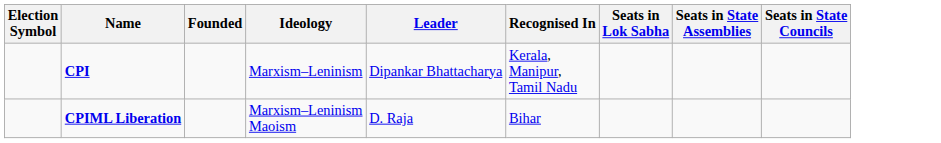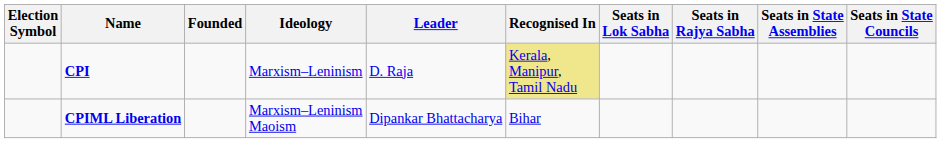 <table class="wikitable">
 <tr>
 <th>Election<br>Symbol</th>
 <th>Name</th>
 <th>Founded</th>
 <th>Ideology</th>
 <th><a href='#'>Leader</a></th>
 <th>Recognised In</th>
 <th>Seats in<br><a href='#'>Lok Sabha</a></th>
+<th>Seats in<br><a href='#'>Rajya Sabha</a></th>
 <th>Seats in <a href='#'>State<br>Assemblies</a></th>
 <th>Seats in <a href='#'>State<br>Councils</a></th>
 </tr>
 <tr>
 <td></td>
 <td><strong><a href='#'>CPI</a></strong></td>
 <td></td>
 <td><a href='#'>Marxism–Leninism</a></td>
-<td><a href='#'>Dipankar Bhattacharya</a></td>
-<td><a href='#'>Kerala</a>,<br><a href='#'>Manipur</a>,<br><a href='#'>Tamil Nadu</a></td>
+<td><a href='#'>D. Raja</a></td>
+<td style="background: khaki;"><a href='#'>Kerala</a>,<br><a href='#'>Manipur</a>,<br><a href='#'>Tamil Nadu</a></td>
+<td></td>
 <td></td>
 <td></td>
 <td></td>
 </tr>
 <tr>
 <td></td>
 <td><a href='#'><strong>CPIML Liberation</strong></a></td>
 <td></td>
 <td><a href='#'>Marxism–Leninism</a><br><a href='#'>Maoism</a></td>
-<td><a href='#'>D. Raja</a></td>
+<td><a href='#'>Dipankar Bhattacharya</a></td>
 <td><a href='#'>Bihar</a></td>
+<td></td>
 <td></td>
 <td></td>
 <td></td>
 </tr>
 </table>
